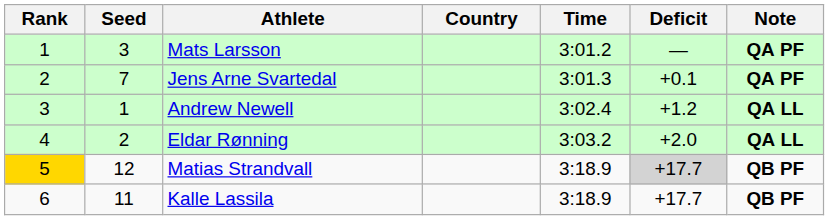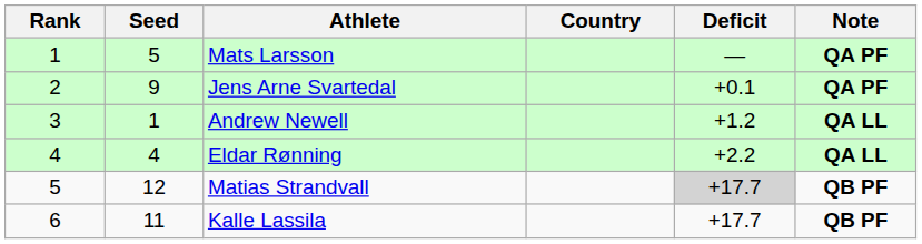 <table class="wikitable sortable" style="text-align:center" width=55%>
 <tr>
 <th>Rank</th>
 <th>Seed</th>
 <th>Athlete</th>
 <th>Country</th>
-<th>Time</th>
 <th>Deficit</th>
 <th>Note</th>
 </tr>
 <tr bgcolor=ccffcc>
 <td>1</td>
-<td>3</td>
+<td>5</td>
 <td align=left><a href='#'>Mats Larsson</a></td>
 <td align=left></td>
-<td>3:01.2</td>
 <td>—</td>
 <td><strong>QA</strong> <strong>PF</strong></td>
 </tr>
 <tr bgcolor=ccffcc>
 <td>2</td>
-<td>7</td>
+<td>9</td>
 <td align=left><a href='#'>Jens Arne Svartedal</a></td>
 <td align=left></td>
-<td>3:01.3</td>
 <td>+0.1</td>
 <td><strong>QA</strong> <strong>PF</strong></td>
 </tr>
 <tr bgcolor=ccffcc>
 <td>3</td>
 <td>1</td>
 <td align=left><a href='#'>Andrew Newell</a></td>
 <td align=left></td>
-<td>3:02.4</td>
 <td>+1.2</td>
 <td><strong>QA</strong> <strong>LL</strong></td>
 </tr>
 <tr bgcolor=ccffcc>
 <td>4</td>
-<td>2</td>
+<td>4</td>
 <td align=left><a href='#'>Eldar Rønning</a></td>
 <td align=left></td>
-<td>3:03.2</td>
-<td>+2.0</td>
+<td>+2.2</td>
 <td><strong>QA</strong> <strong>LL</strong></td>
 </tr>
 <tr>
-<td style="background: gold;">5</td>
+<td>5</td>
 <td>12</td>
 <td align=left><a href='#'>Matias Strandvall</a></td>
 <td align=left></td>
-<td>3:18.9</td>
 <td style="background: lightgrey;">+17.7</td>
 <td><strong>QB</strong> <strong>PF</strong></td>
 </tr>
 <tr>
 <td>6</td>
 <td>11</td>
 <td align=left><a href='#'>Kalle Lassila</a></td>
 <td align=left></td>
-<td>3:18.9</td>
 <td>+17.7</td>
 <td><strong>QB</strong> <strong>PF</strong></td>
 </tr>
 </table>
